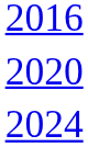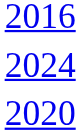 <table>
 <tr>
 <td><a href='#'>2016</a></td>
+<td></td>
+<td></td>
+<td></td>
+</tr>
+<tr>
+<td><a href='#'>2024</a></td>
 <td></td>
 <td></td>
 <td></td>
 </tr>
 <tr>
 <td><a href='#'>2020</a></td>
 <td></td>
 <td></td>
 <td></td>
 </tr>
-<tr>
-<td><a href='#'>2024</a></td>
-<td></td>
-<td></td>
-<td></td>
-</tr>
 </table>
